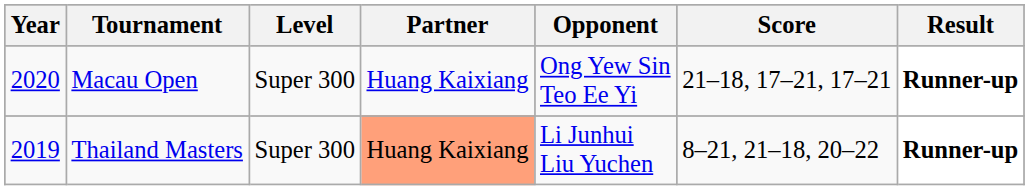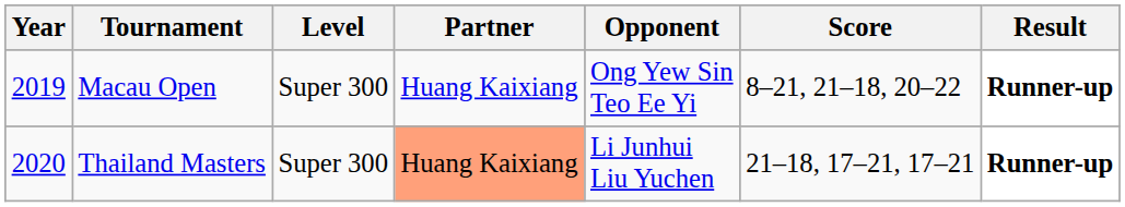 <table class="sortable wikitable" style="font-size: 90%;">
 <tr>
 <th>Year</th>
 <th>Tournament</th>
 <th>Level</th>
 <th>Partner</th>
 <th>Opponent</th>
 <th>Score</th>
 <th>Result</th>
 </tr>
 <tr>
-<td align="center"><a href='#'>2020</a></td>
+<td align="center"><a href='#'>2019</a></td>
 <td align="left"><a href='#'>Macau Open</a></td>
 <td align="left">Super 300</td>
 <td align="left"> <a href='#'>Huang Kaixiang</a></td>
 <td align="left"> <a href='#'>Ong Yew Sin</a><br> <a href='#'>Teo Ee Yi</a></td>
-<td align="left">21–18, 17–21, 17–21</td>
+<td align="left">8–21, 21–18, 20–22</td>
 <td style="text-align:left; background:white"> <strong>Runner-up</strong></td>
 </tr>
 <tr>
-<td align="center"><a href='#'>2019</a></td>
+<td align="center"><a href='#'>2020</a></td>
 <td align="left"><a href='#'>Thailand Masters</a></td>
 <td align="left">Super 300</td>
 <td align="left" style="background: lightsalmon;"> Huang Kaixiang</td>
 <td align="left"> <a href='#'>Li Junhui</a><br> <a href='#'>Liu Yuchen</a></td>
-<td align="left">8–21, 21–18, 20–22</td>
+<td align="left">21–18, 17–21, 17–21</td>
 <td style="text-align:left; background:white"> <strong>Runner-up</strong></td>
 </tr>
 </table>
